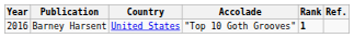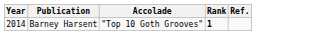 <table class="wikitable sortable" style="margin:0em 1em 1em 0pt">
 <tr>
 <th>Year</th>
 <th>Publication</th>
-<th>Country</th>
 <th>Accolade</th>
 <th>Rank</th>
 <th>Ref.</th>
 </tr>
 <tr>
-<td>2016</td>
+<td>2014</td>
 <td>Barney Harsent</td>
-<td><a href='#'>United States</a></td>
 <td>"Top 10 Goth Grooves"</td>
 <td><strong>1</strong></td>
 <td></td>
 </tr>
 </table>
